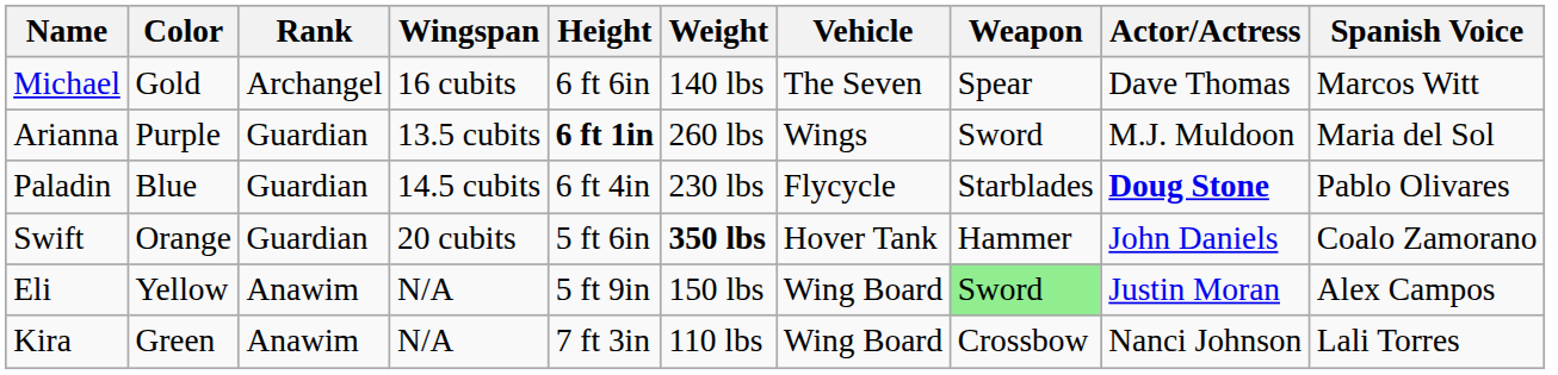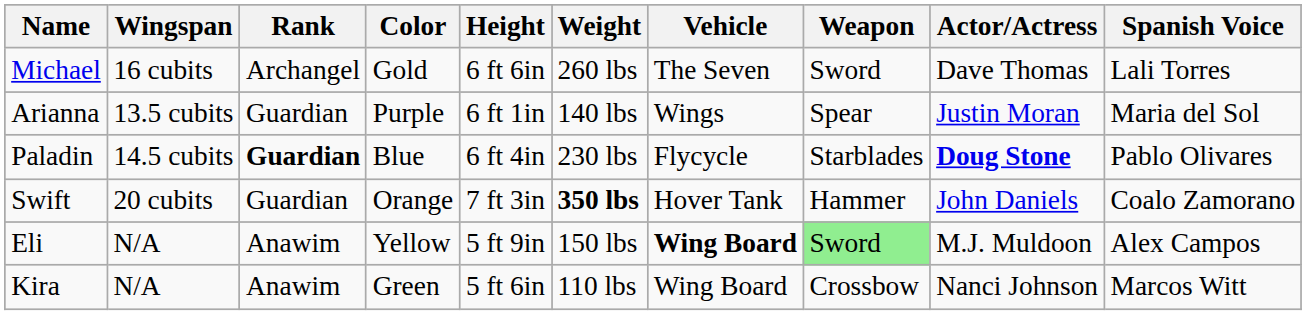 <table class="wikitable">
 <tr>
 <th>Name</th>
+<th>Wingspan</th>
+<th>Rank</th>
 <th>Color</th>
-<th>Rank</th>
-<th>Wingspan</th>
 <th>Height</th>
 <th>Weight</th>
 <th>Vehicle</th>
 <th>Weapon</th>
 <th>Actor/Actress</th>
 <th>Spanish Voice</th>
 </tr>
 <tr>
 <td><a href='#'>Michael</a></td>
+<td>16 cubits</td>
+<td>Archangel</td>
 <td>Gold</td>
-<td>Archangel</td>
-<td>16 cubits</td>
 <td>6 ft 6in</td>
-<td>140 lbs</td>
+<td>260 lbs</td>
 <td>The Seven</td>
-<td>Spear</td>
+<td>Sword</td>
 <td>Dave Thomas</td>
-<td>Marcos Witt</td>
+<td>Lali Torres</td>
 </tr>
 <tr>
 <td>Arianna</td>
+<td>13.5 cubits</td>
+<td>Guardian</td>
 <td>Purple</td>
-<td>Guardian</td>
-<td>13.5 cubits</td>
-<td><strong>6 ft 1in</strong></td>
-<td>260 lbs</td>
+<td>6 ft 1in</td>
+<td>140 lbs</td>
 <td>Wings</td>
-<td>Sword</td>
-<td>M.J. Muldoon</td>
+<td>Spear</td>
+<td><a href='#'>Justin Moran</a></td>
 <td>Maria del Sol</td>
 </tr>
 <tr>
 <td>Paladin</td>
+<td>14.5 cubits</td>
+<td><strong>Guardian</strong></td>
 <td>Blue</td>
-<td>Guardian</td>
-<td>14.5 cubits</td>
 <td>6 ft 4in</td>
 <td>230 lbs</td>
 <td>Flycycle</td>
 <td>Starblades</td>
 <td><strong><a href='#'>Doug Stone</a></strong></td>
 <td>Pablo Olivares</td>
 </tr>
 <tr>
 <td>Swift</td>
+<td>20 cubits</td>
+<td>Guardian</td>
 <td>Orange</td>
-<td>Guardian</td>
-<td>20 cubits</td>
-<td>5 ft 6in</td>
+<td>7 ft 3in</td>
 <td><strong>350 lbs</strong></td>
 <td>Hover Tank</td>
 <td>Hammer</td>
 <td><a href='#'>John Daniels</a></td>
 <td>Coalo Zamorano</td>
 </tr>
 <tr>
 <td>Eli</td>
+<td>N/A</td>
+<td>Anawim</td>
 <td>Yellow</td>
-<td>Anawim</td>
-<td>N/A</td>
 <td>5 ft 9in</td>
 <td>150 lbs</td>
-<td>Wing Board</td>
+<td><strong>Wing Board</strong></td>
 <td style="background: lightgreen;">Sword</td>
-<td><a href='#'>Justin Moran</a></td>
+<td>M.J. Muldoon</td>
 <td>Alex Campos</td>
 </tr>
 <tr>
 <td>Kira</td>
+<td>N/A</td>
+<td>Anawim</td>
 <td>Green</td>
-<td>Anawim</td>
-<td>N/A</td>
-<td>7 ft 3in</td>
+<td>5 ft 6in</td>
 <td>110 lbs</td>
 <td>Wing Board</td>
 <td>Crossbow</td>
 <td>Nanci Johnson</td>
-<td>Lali Torres</td>
+<td>Marcos Witt</td>
 </tr>
 </table>
